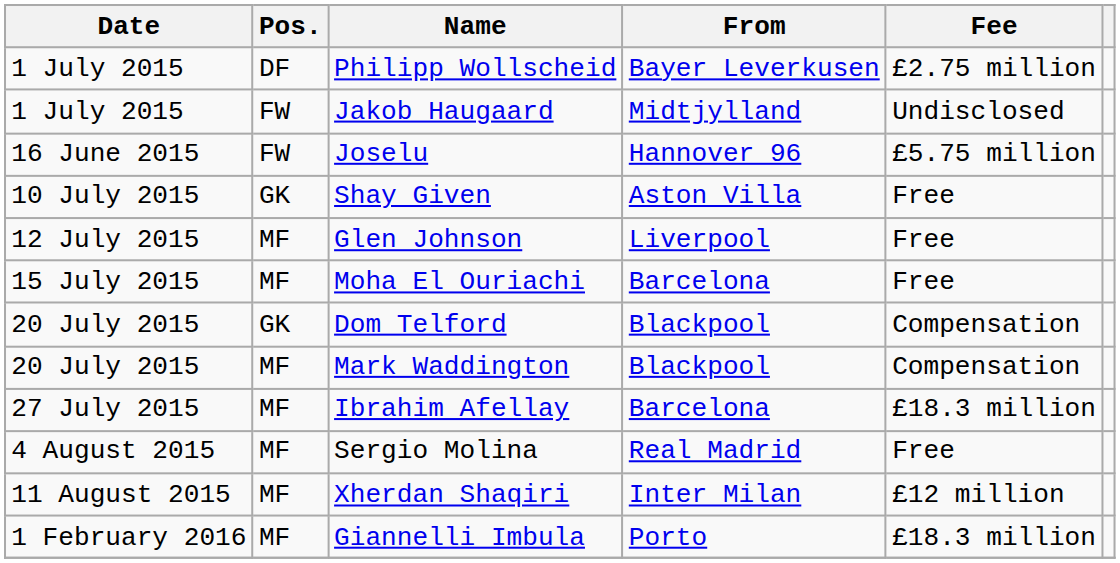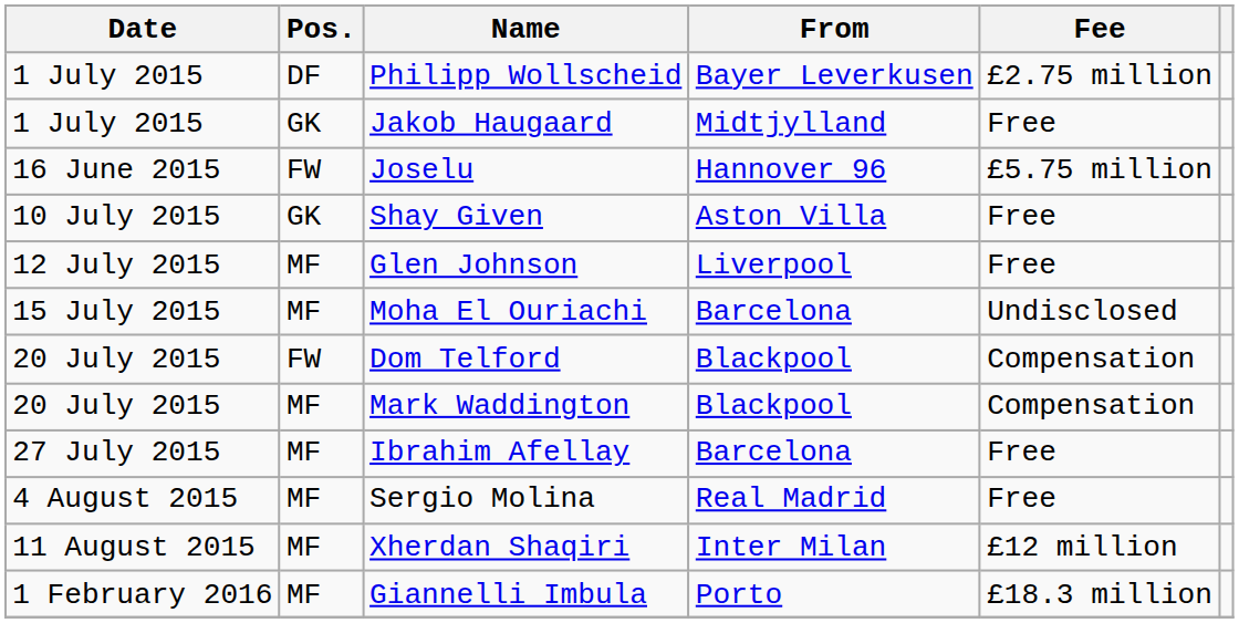 <table class="wikitable">
 <tr>
 <th>Date</th>
 <th>Pos.</th>
 <th>Name</th>
 <th>From</th>
 <th>Fee</th>
 <th></th>
 </tr>
 <tr>
 <td>1 July 2015</td>
 <td>DF</td>
 <td> <a href='#'>Philipp Wollscheid</a></td>
 <td> <a href='#'>Bayer Leverkusen</a></td>
 <td>£2.75 million</td>
 <td></td>
 </tr>
 <tr>
 <td>1 July 2015</td>
-<td>FW</td>
+<td>GK</td>
 <td> <a href='#'>Jakob Haugaard</a></td>
 <td> <a href='#'>Midtjylland</a></td>
-<td>Undisclosed</td>
+<td>Free</td>
 <td></td>
 </tr>
 <tr>
 <td>16 June 2015</td>
 <td>FW</td>
 <td> <a href='#'>Joselu</a></td>
 <td> <a href='#'>Hannover 96</a></td>
 <td>£5.75 million</td>
 <td></td>
 </tr>
 <tr>
 <td>10 July 2015</td>
 <td>GK</td>
 <td> <a href='#'>Shay Given</a></td>
 <td> <a href='#'>Aston Villa</a></td>
 <td>Free</td>
 <td></td>
 </tr>
 <tr>
 <td>12 July 2015</td>
 <td>MF</td>
 <td> <a href='#'>Glen Johnson</a></td>
 <td> <a href='#'>Liverpool</a></td>
 <td>Free</td>
 <td></td>
 </tr>
 <tr>
 <td>15 July 2015</td>
 <td>MF</td>
 <td> <a href='#'>Moha El Ouriachi</a></td>
 <td> <a href='#'>Barcelona</a></td>
-<td>Free</td>
+<td>Undisclosed</td>
 <td></td>
 </tr>
 <tr>
 <td>20 July 2015</td>
-<td>GK</td>
+<td>FW</td>
 <td> <a href='#'>Dom Telford</a></td>
 <td> <a href='#'>Blackpool</a></td>
 <td>Compensation</td>
 <td></td>
 </tr>
 <tr>
 <td>20 July 2015</td>
 <td>MF</td>
 <td> <a href='#'>Mark Waddington</a></td>
 <td> <a href='#'>Blackpool</a></td>
 <td>Compensation</td>
 <td></td>
 </tr>
 <tr>
 <td>27 July 2015</td>
 <td>MF</td>
 <td> <a href='#'>Ibrahim Afellay</a></td>
 <td> <a href='#'>Barcelona</a></td>
-<td>£18.3 million</td>
+<td>Free</td>
 <td></td>
 </tr>
 <tr>
 <td>4 August 2015</td>
 <td>MF</td>
 <td> Sergio Molina</td>
 <td> <a href='#'>Real Madrid</a></td>
 <td>Free</td>
 <td></td>
 </tr>
 <tr>
 <td>11 August 2015</td>
 <td>MF</td>
 <td> <a href='#'>Xherdan Shaqiri</a></td>
 <td> <a href='#'>Inter Milan</a></td>
 <td>£12 million</td>
 <td></td>
 </tr>
 <tr>
 <td>1 February 2016</td>
 <td>MF</td>
 <td> <a href='#'>Giannelli Imbula</a></td>
 <td> <a href='#'>Porto</a></td>
 <td>£18.3 million</td>
 <td></td>
 </tr>
 <tr>
 </tr>
 </table>
